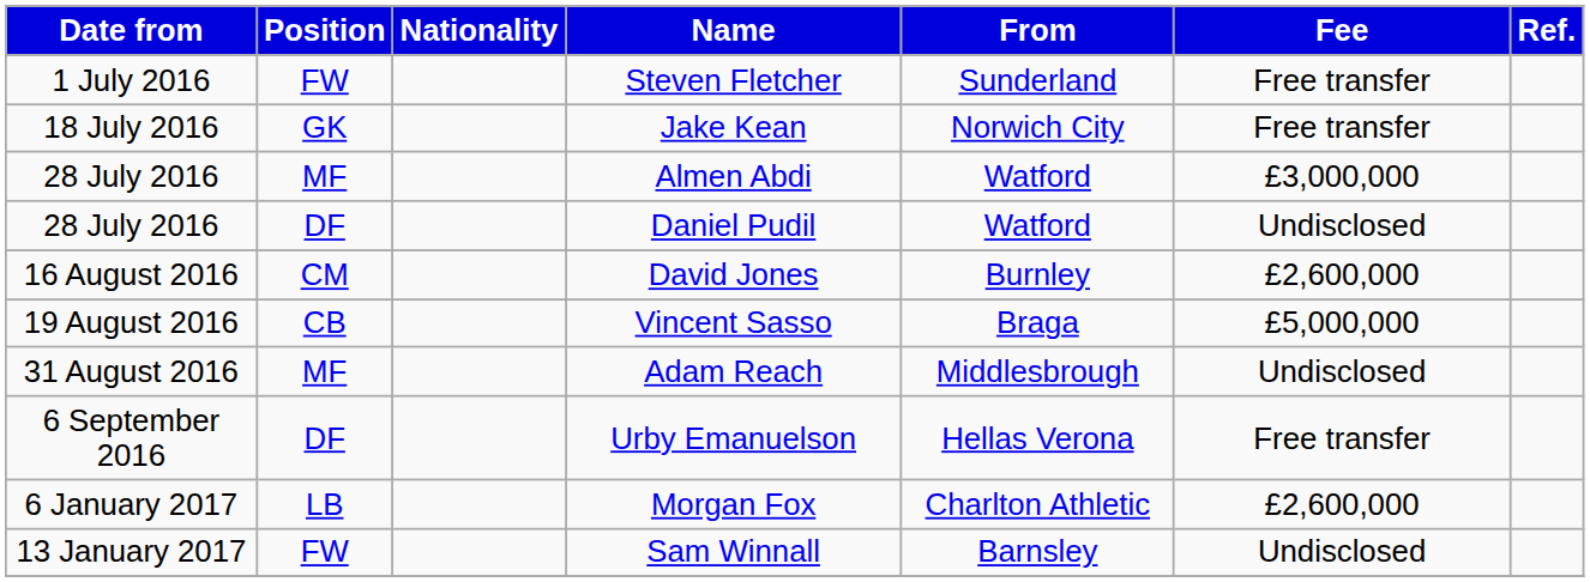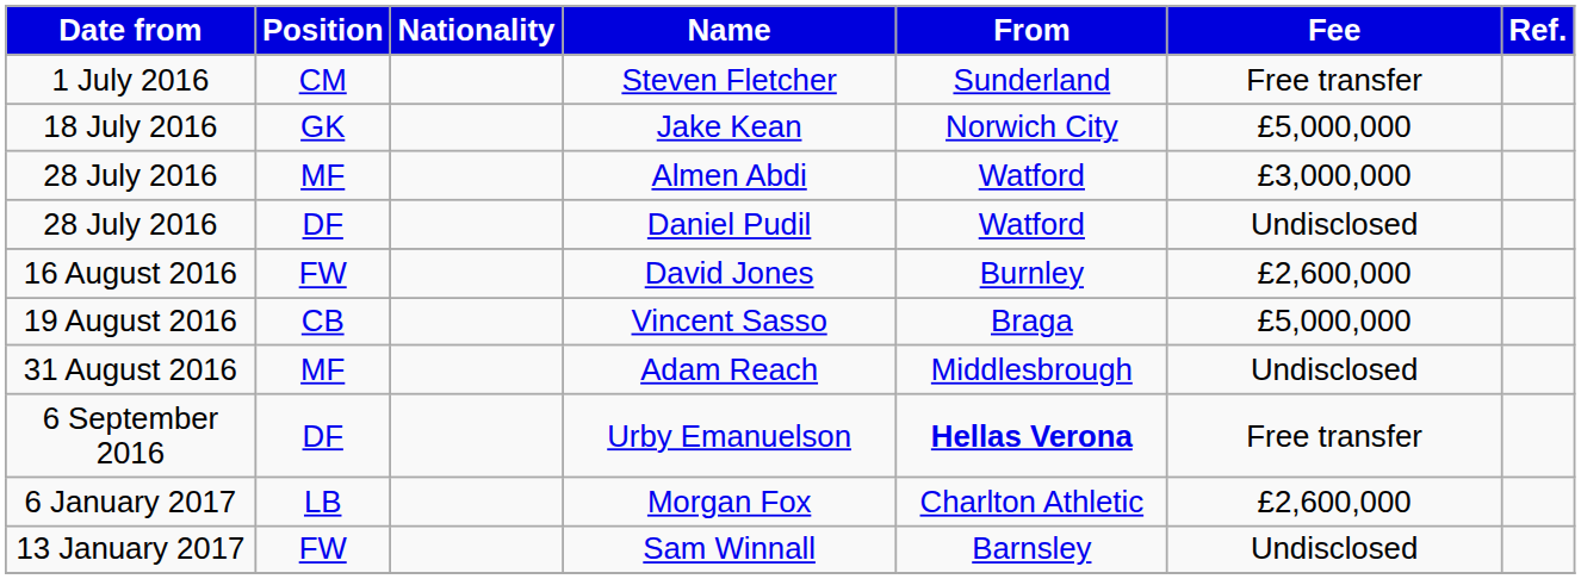 <table class="wikitable"  style="text-align:center; font-size:90%; ">
 <tr>
 <th style="background:#00d; color:#fff; width:110px;">Date from</th>
 <th style="background:#00d; color:#fff; width:50px;">Position</th>
 <th style="background:#00d; color:#fff; width:50px;">Nationality</th>
 <th style="background:#00d; color:#fff; width:150px;">Name</th>
 <th style="background:#00d; color:#fff; width:120px;">From</th>
 <th style="background:#00d; color:#fff; width:150px;">Fee</th>
 <th style="background:#00d; color:#fff; width:25px;">Ref.</th>
 </tr>
 <tr>
 <td>1 July 2016</td>
-<td><a href='#'>FW</a></td>
+<td><a href='#'>CM</a></td>
 <td></td>
 <td><a href='#'>Steven Fletcher</a></td>
 <td><a href='#'>Sunderland</a></td>
 <td>Free transfer</td>
 <td></td>
 </tr>
 <tr>
 <td>18 July 2016</td>
 <td><a href='#'>GK</a></td>
 <td></td>
 <td><a href='#'>Jake Kean</a></td>
 <td><a href='#'>Norwich City</a></td>
-<td>Free transfer</td>
+<td>£5,000,000</td>
 <td></td>
 </tr>
 <tr>
 <td>28 July 2016</td>
 <td><a href='#'>MF</a></td>
 <td></td>
 <td><a href='#'>Almen Abdi</a></td>
 <td><a href='#'>Watford</a></td>
 <td>£3,000,000</td>
 <td></td>
 </tr>
 <tr>
 <td>28 July 2016</td>
 <td><a href='#'>DF</a></td>
 <td></td>
 <td><a href='#'>Daniel Pudil</a></td>
 <td><a href='#'>Watford</a></td>
 <td>Undisclosed</td>
 <td></td>
 </tr>
 <tr>
 <td>16 August 2016</td>
-<td><a href='#'>CM</a></td>
+<td><a href='#'>FW</a></td>
 <td></td>
 <td><a href='#'>David Jones</a></td>
 <td><a href='#'>Burnley</a></td>
 <td>£2,600,000</td>
 <td></td>
 </tr>
 <tr>
 <td>19 August 2016</td>
 <td><a href='#'>CB</a></td>
 <td></td>
 <td><a href='#'>Vincent Sasso</a></td>
 <td><a href='#'>Braga</a></td>
 <td>£5,000,000</td>
 <td></td>
 </tr>
 <tr>
 <td>31 August 2016</td>
 <td><a href='#'>MF</a></td>
 <td></td>
 <td><a href='#'>Adam Reach</a></td>
 <td><a href='#'>Middlesbrough</a></td>
 <td>Undisclosed</td>
 <td></td>
 </tr>
 <tr>
 <td>6 September 2016</td>
 <td><a href='#'>DF</a></td>
 <td></td>
 <td><a href='#'>Urby Emanuelson</a></td>
-<td><a href='#'>Hellas Verona</a></td>
+<td><strong><a href='#'>Hellas Verona</a></strong></td>
 <td>Free transfer</td>
 <td></td>
 </tr>
 <tr>
 <td>6 January 2017</td>
 <td><a href='#'>LB</a></td>
 <td></td>
 <td><a href='#'>Morgan Fox</a></td>
 <td><a href='#'>Charlton Athletic</a></td>
 <td>£2,600,000</td>
 <td></td>
 </tr>
 <tr>
 <td>13 January 2017</td>
 <td><a href='#'>FW</a></td>
 <td></td>
 <td><a href='#'>Sam Winnall</a></td>
 <td><a href='#'>Barnsley</a></td>
 <td>Undisclosed</td>
 <td></td>
 </tr>
 <tr>
 </tr>
 </table>
